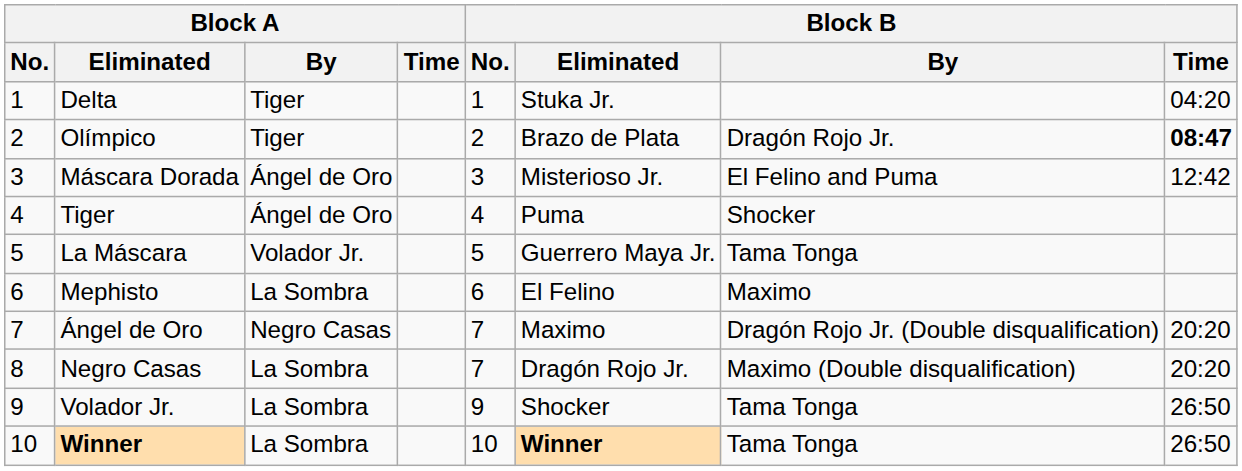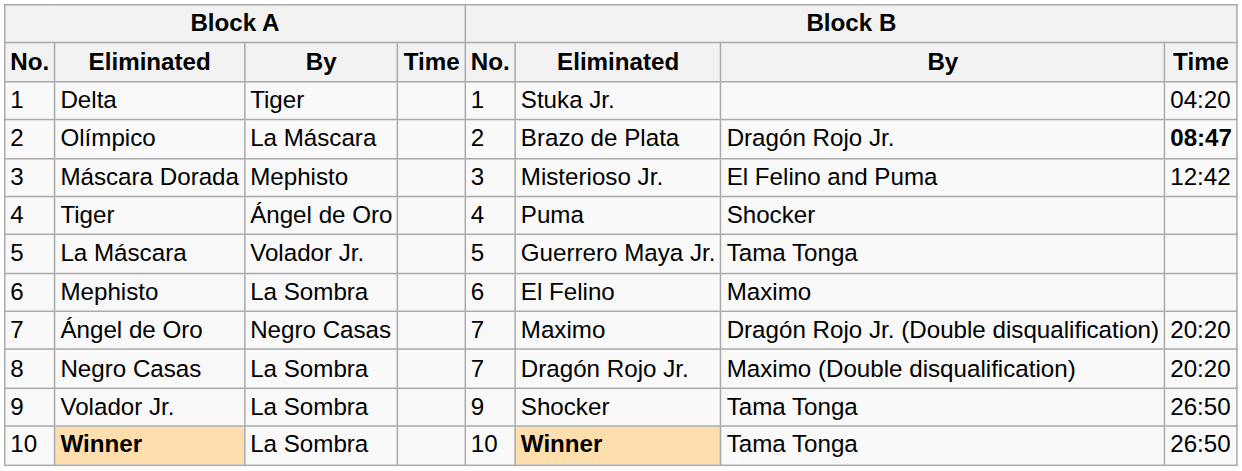 <table class="wikitable">
 <tr>
 <th colspan=4>Block A</th>
 <th colspan=4>Block B</th>
 </tr>
 <tr>
 <th>No.</th>
 <th>Eliminated</th>
 <th>By</th>
 <th>Time</th>
 <th>No.</th>
 <th>Eliminated</th>
 <th>By</th>
 <th>Time</th>
 </tr>
 <tr>
 <td>1</td>
 <td>Delta</td>
 <td>Tiger</td>
 <td> </td>
 <td>1</td>
 <td>Stuka Jr.</td>
 <td> </td>
 <td>04:20</td>
 </tr>
 <tr>
 <td>2</td>
 <td>Olímpico</td>
-<td>Tiger</td>
+<td>La Máscara</td>
 <td> </td>
 <td>2</td>
 <td>Brazo de Plata</td>
 <td>Dragón Rojo Jr.</td>
 <td><strong>08:47</strong></td>
 </tr>
 <tr>
 <td>3</td>
 <td>Máscara Dorada</td>
-<td>Ángel de Oro</td>
+<td>Mephisto</td>
 <td> </td>
 <td>3</td>
 <td>Misterioso Jr.</td>
 <td>El Felino and Puma</td>
 <td>12:42</td>
 </tr>
 <tr>
 <td>4</td>
 <td>Tiger</td>
 <td>Ángel de Oro</td>
 <td> </td>
 <td>4</td>
 <td>Puma</td>
 <td>Shocker</td>
 <td> </td>
 </tr>
 <tr>
 <td>5</td>
 <td>La Máscara</td>
 <td>Volador Jr.</td>
 <td> </td>
 <td>5</td>
 <td>Guerrero Maya Jr.</td>
 <td>Tama Tonga</td>
 <td> </td>
 </tr>
 <tr>
 <td>6</td>
 <td>Mephisto</td>
 <td>La Sombra</td>
 <td> </td>
 <td>6</td>
 <td>El Felino</td>
 <td>Maximo</td>
 <td> </td>
 </tr>
 <tr>
 <td>7</td>
 <td>Ángel de Oro</td>
 <td>Negro Casas</td>
 <td> </td>
 <td>7</td>
 <td>Maximo</td>
 <td>Dragón Rojo Jr. (Double disqualification)</td>
 <td>20:20</td>
 </tr>
 <tr>
 <td>8</td>
 <td>Negro Casas</td>
 <td>La Sombra</td>
 <td> </td>
 <td>7</td>
 <td>Dragón Rojo Jr.</td>
 <td>Maximo (Double disqualification)</td>
 <td>20:20</td>
 </tr>
 <tr>
 <td>9</td>
 <td>Volador Jr.</td>
 <td>La Sombra</td>
 <td> </td>
 <td>9</td>
 <td>Shocker</td>
 <td>Tama Tonga</td>
 <td>26:50</td>
 </tr>
 <tr>
 <td>10</td>
 <td style="background: #ffdead;"><strong>Winner</strong></td>
 <td>La Sombra</td>
 <td> </td>
 <td>10</td>
 <td style="background: #ffdead;"><strong>Winner</strong></td>
 <td>Tama Tonga</td>
 <td>26:50</td>
 </tr>
 </table>
